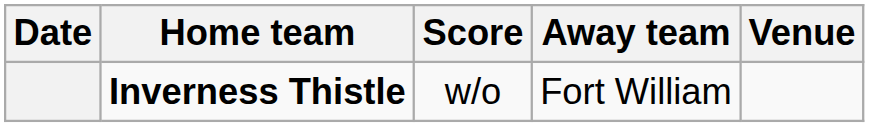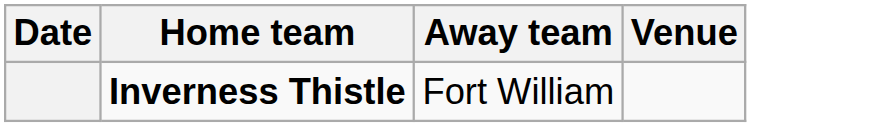 <table class="wikitable football-result-list" style="max-width: 80em; text-align: center">
 <tr>
 <th scope="col">Date</th>
 <th scope="col">Home team</th>
-<th scope="col">Score</th>
 <th scope="col">Away team</th>
 <th scope="col">Venue</th>
 </tr>
 <tr>
 <th scope="row"></th>
 <td align=right><strong>Inverness Thistle</strong></td>
-<td>w/o</td>
 <td align=left>Fort William</td>
 <td></td>
 </tr>
 </table>
